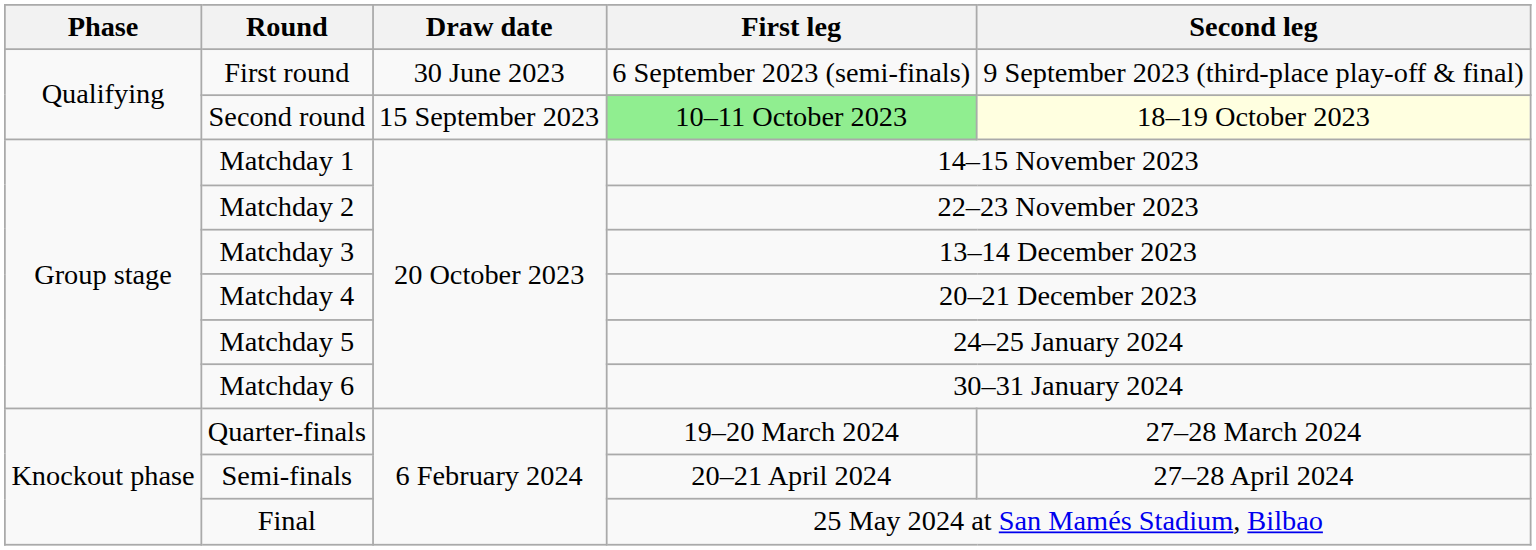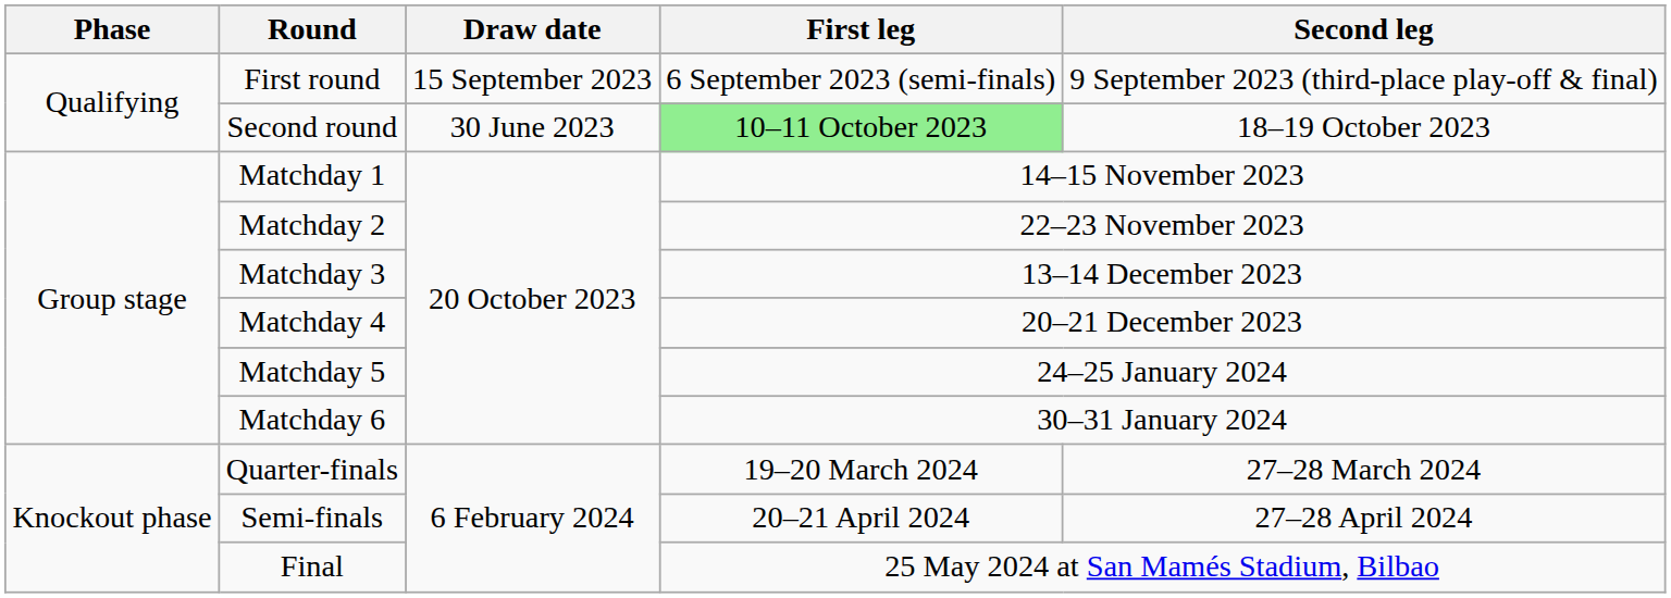 <table class="wikitable" style="text-align:center">
 <tr>
 <th>Phase</th>
 <th>Round</th>
 <th>Draw date</th>
 <th>First leg</th>
 <th>Second leg</th>
 </tr>
 <tr>
 <td rowspan="2">Qualifying</td>
 <td>First round</td>
-<td>30 June 2023</td>
+<td>15 September 2023</td>
 <td>6 September 2023 (semi-finals)</td>
 <td>9 September 2023 (third-place play-off & final)</td>
 </tr>
 <tr>
 <td>Second round</td>
-<td>15 September 2023</td>
+<td>30 June 2023</td>
 <td style="background: lightgreen;">10–11 October 2023</td>
-<td style="background: lightyellow;">18–19 October 2023</td>
+<td>18–19 October 2023</td>
 </tr>
 <tr>
 <td rowspan="6">Group stage</td>
 <td>Matchday 1</td>
 <td rowspan="6">20 October 2023</td>
 <td colspan="2">14–15 November 2023</td>
 </tr>
 <tr>
 <td>Matchday 2</td>
 <td colspan="2">22–23 November 2023</td>
 </tr>
 <tr>
 <td>Matchday 3</td>
 <td colspan="2">13–14 December 2023</td>
 </tr>
 <tr>
 <td>Matchday 4</td>
 <td colspan="2">20–21 December 2023</td>
 </tr>
 <tr>
 <td>Matchday 5</td>
 <td colspan="2">24–25 January 2024</td>
 </tr>
 <tr>
 <td>Matchday 6</td>
 <td colspan="2">30–31 January 2024</td>
 </tr>
 <tr>
 <td rowspan="3">Knockout phase</td>
 <td>Quarter-finals</td>
 <td rowspan="3">6 February 2024</td>
 <td>19–20 March 2024</td>
 <td>27–28 March 2024</td>
 </tr>
 <tr>
 <td>Semi-finals</td>
 <td>20–21 April 2024</td>
 <td>27–28 April 2024</td>
 </tr>
 <tr>
 <td>Final</td>
 <td colspan="2">25 May 2024 at <a href='#'>San Mamés Stadium</a>, <a href='#'>Bilbao</a></td>
 </tr>
 </table>
